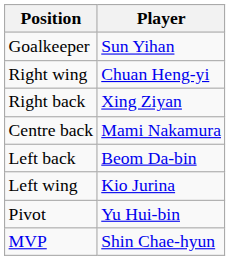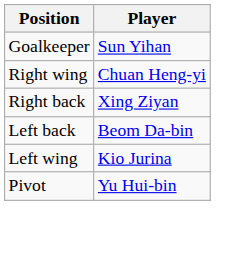 <table class="wikitable">
 <tr>
 <th>Position</th>
 <th>Player</th>
 </tr>
 <tr>
 <td>Goalkeeper</td>
 <td> <a href='#'>Sun Yihan</a></td>
 </tr>
 <tr>
 <td>Right wing</td>
 <td> <a href='#'>Chuan Heng-yi</a></td>
 </tr>
 <tr>
 <td>Right back</td>
 <td> <a href='#'>Xing Ziyan</a></td>
 </tr>
 <tr>
-<td>Centre back</td>
-<td> <a href='#'>Mami Nakamura</a></td>
-</tr>
-<tr>
 <td>Left back</td>
 <td> <a href='#'>Beom Da-bin</a></td>
 </tr>
 <tr>
 <td>Left wing</td>
 <td> <a href='#'>Kio Jurina</a></td>
 </tr>
 <tr>
 <td>Pivot</td>
 <td> <a href='#'>Yu Hui-bin</a></td>
 </tr>
-<tr>
-<td><a href='#'>MVP</a></td>
-<td> <a href='#'>Shin Chae-hyun</a></td>
-</tr>
 </table>
